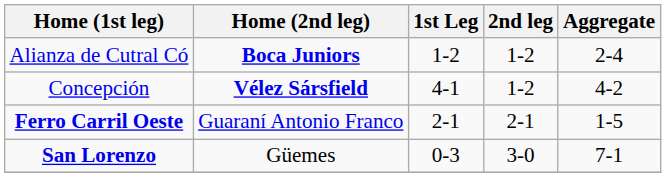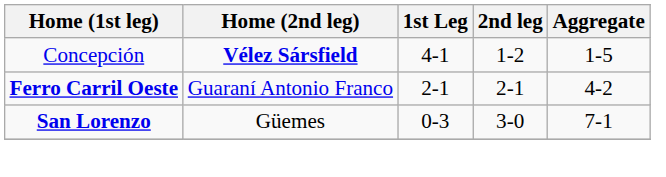 <table class="wikitable" style="text-align: center;">
 <tr>
 <th>Home (1st leg)</th>
 <th>Home (2nd leg)</th>
 <th>1st Leg</th>
 <th>2nd leg</th>
 <th>Aggregate</th>
 </tr>
 <tr>
-<td><a href='#'>Alianza de Cutral Có</a></td>
-<td><strong><a href='#'>Boca Juniors</a></strong></td>
-<td>1-2</td>
-<td>1-2</td>
-<td>2-4</td>
-</tr>
-<tr>
 <td><a href='#'>Concepción</a></td>
 <td><strong><a href='#'>Vélez Sársfield</a></strong></td>
 <td>4-1</td>
 <td>1-2</td>
-<td>4-2</td>
+<td>1-5</td>
 </tr>
 <tr>
 <td><strong><a href='#'>Ferro Carril Oeste</a></strong></td>
 <td><a href='#'>Guaraní Antonio Franco</a></td>
 <td>2-1</td>
 <td>2-1</td>
-<td>1-5</td>
+<td>4-2</td>
 </tr>
 <tr>
 <td><strong><a href='#'>San Lorenzo</a></strong></td>
 <td>Güemes</td>
 <td>0-3</td>
 <td>3-0</td>
 <td>7-1</td>
 </tr>
 <tr>
 </tr>
 </table>
